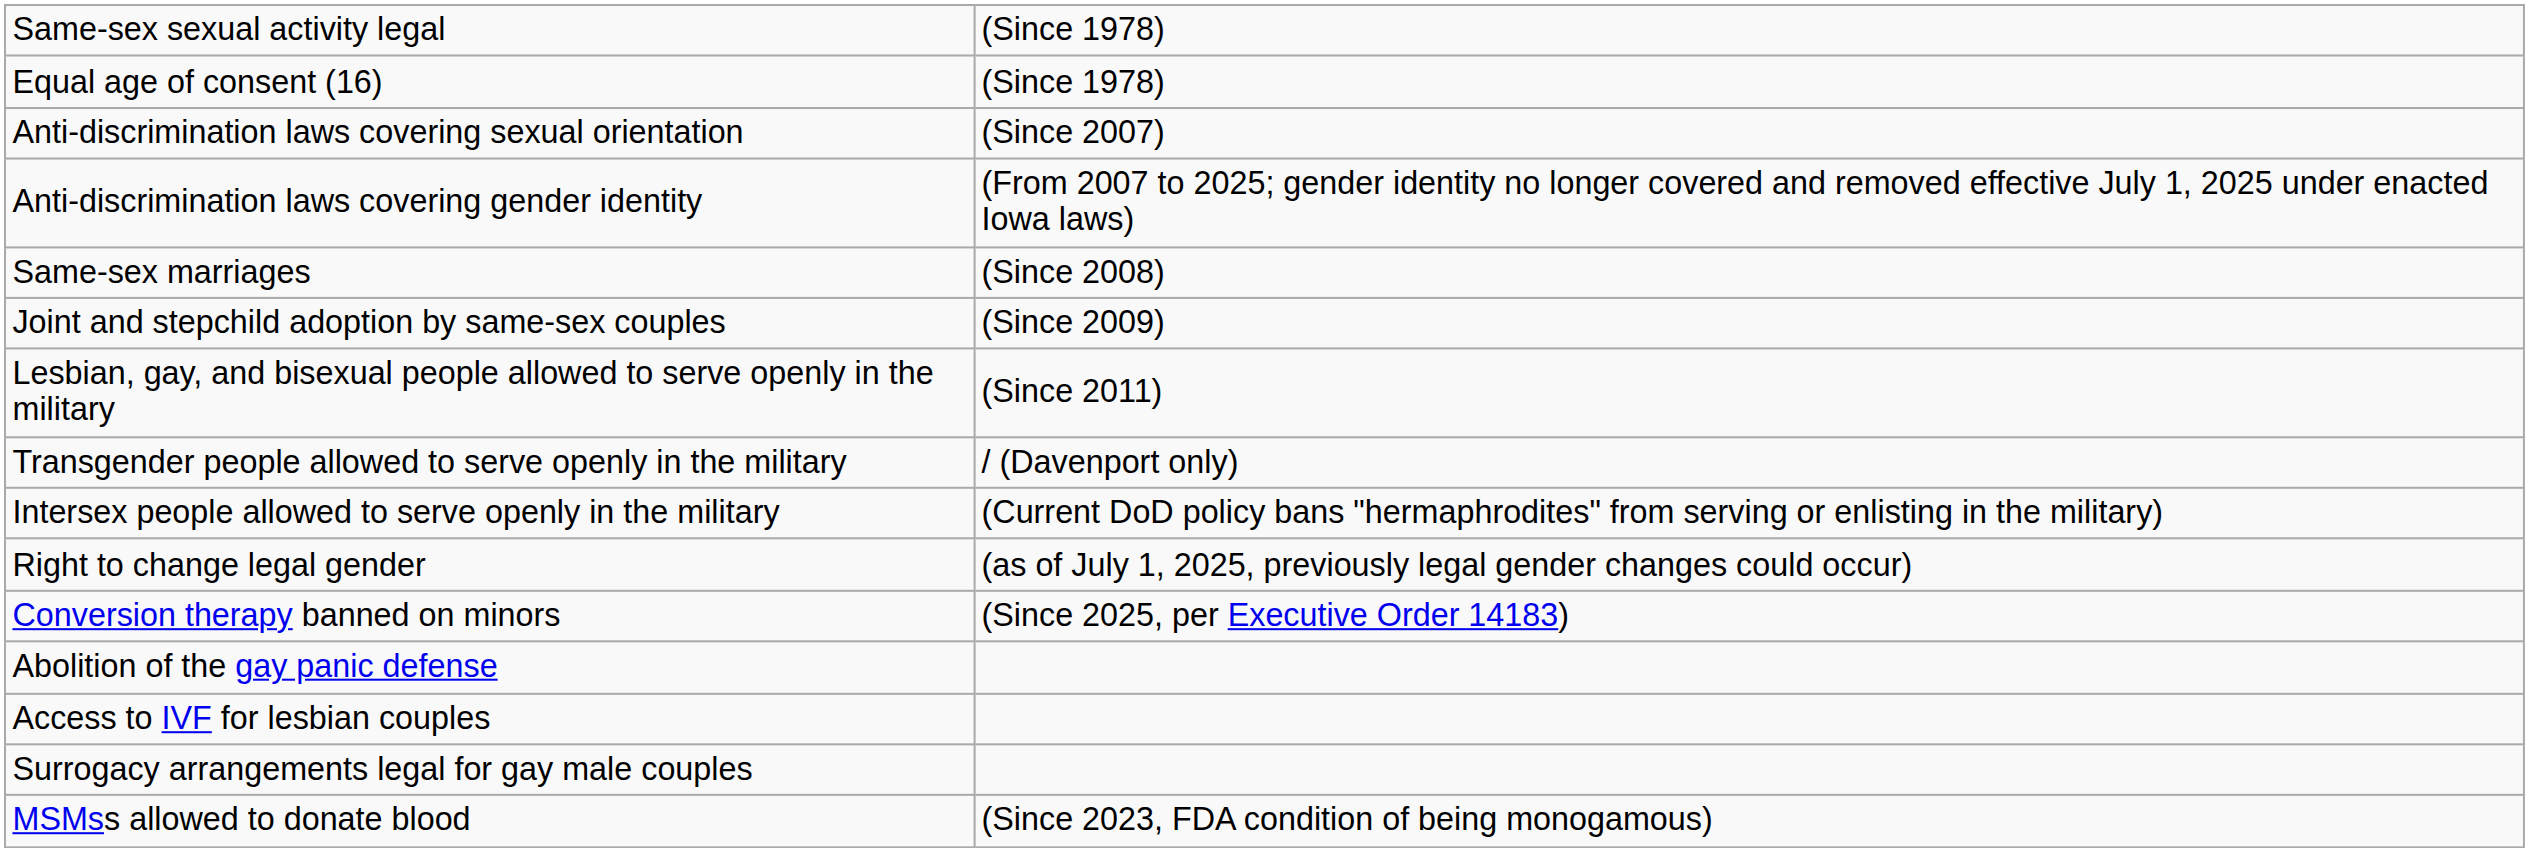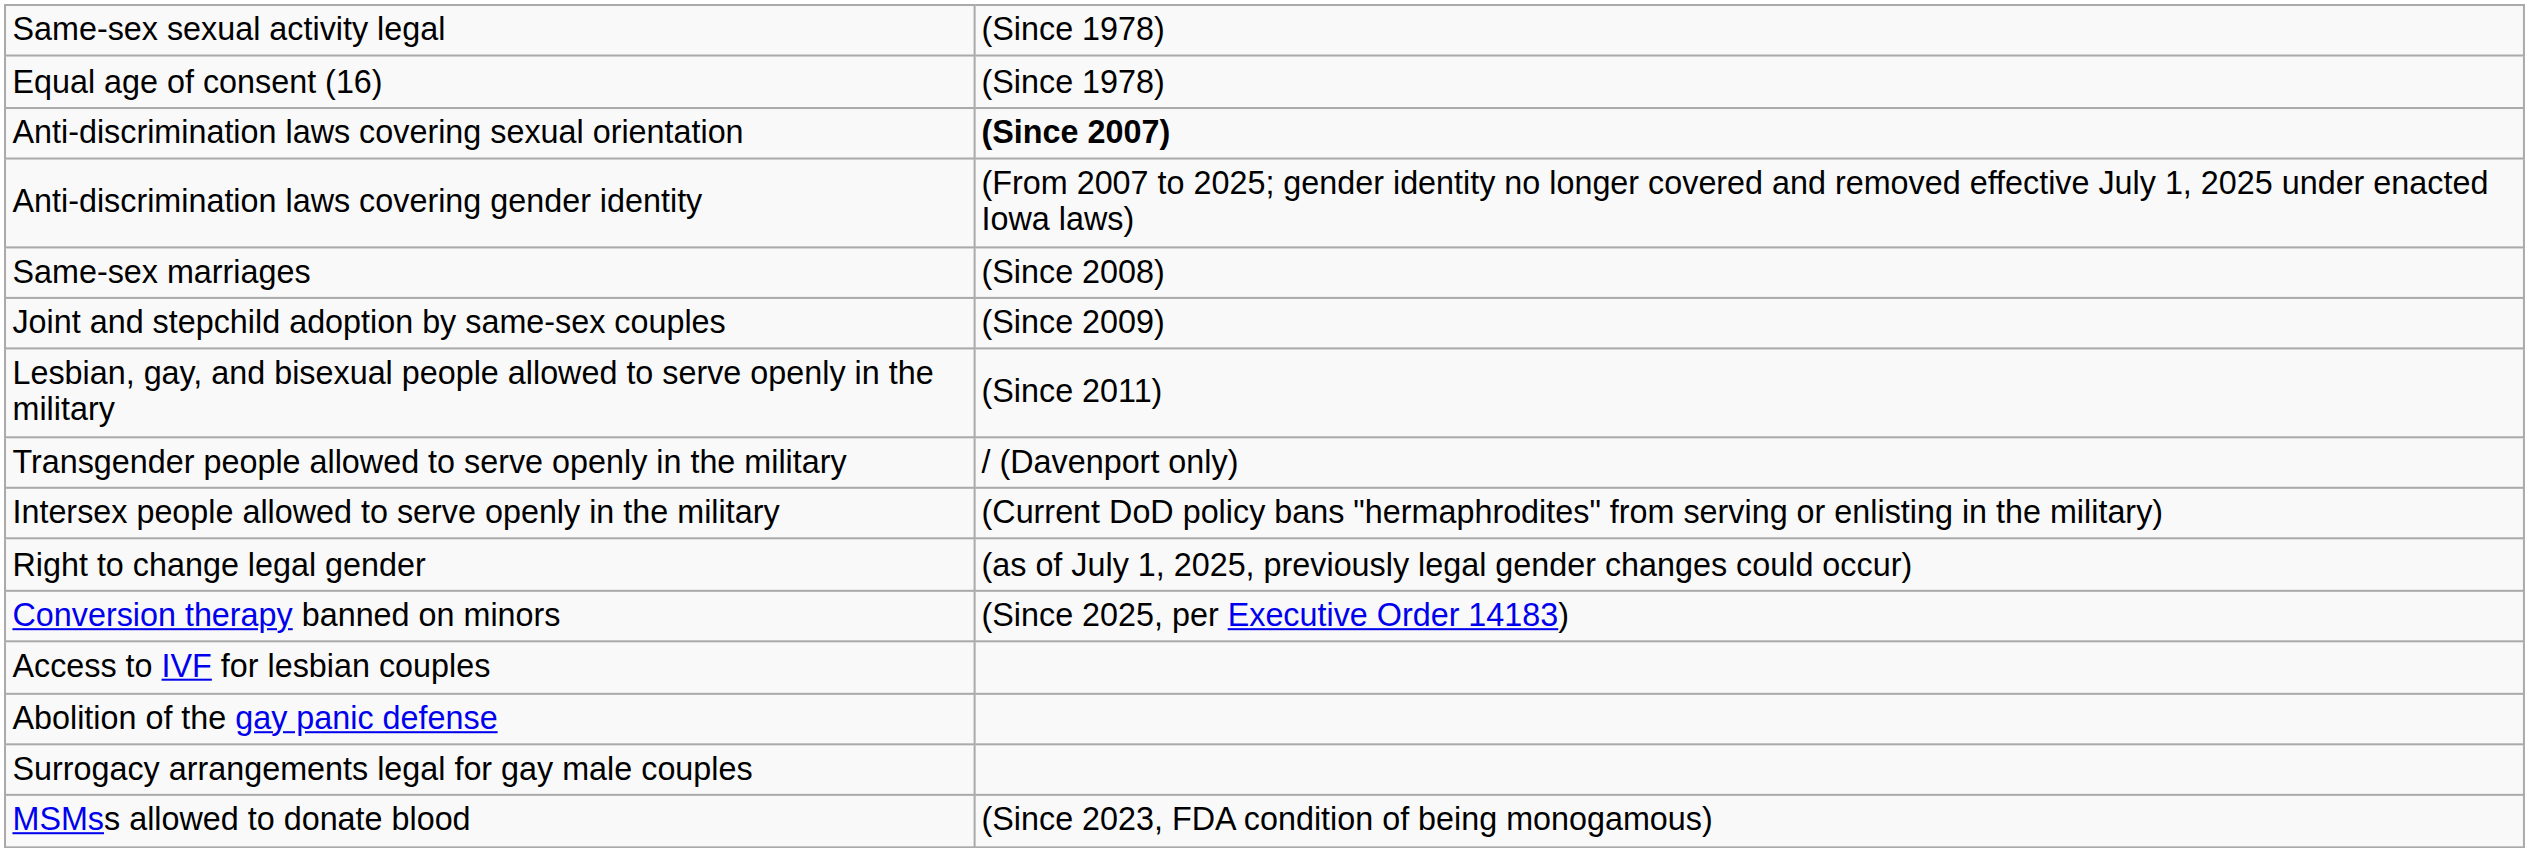 <table class="wikitable">
 <tr>
 <td>Same-sex sexual activity legal</td>
 <td> (Since 1978)</td>
 </tr>
 <tr>
 <td>Equal age of consent (16)</td>
 <td> (Since 1978)</td>
 </tr>
 <tr>
 <td>Anti-discrimination laws covering sexual orientation</td>
-<td> (Since 2007)</td>
+<td><strong> (Since 2007)</strong></td>
 </tr>
 <tr>
 <td>Anti-discrimination laws covering gender identity</td>
 <td> (From 2007 to 2025; gender identity no longer covered and removed effective July 1, 2025 under enacted Iowa laws)</td>
 </tr>
 <tr>
 <td>Same-sex marriages</td>
 <td> (Since 2008)</td>
 </tr>
 <tr>
 <td>Joint and stepchild adoption by same-sex couples</td>
 <td> (Since 2009)</td>
 </tr>
 <tr>
 <td>Lesbian, gay, and bisexual people allowed to serve openly in the military</td>
 <td> (Since 2011)</td>
 </tr>
 <tr>
 <td>Transgender people allowed to serve openly in the military</td>
 <td>/ (Davenport only)</td>
 </tr>
 <tr>
 <td>Intersex people allowed to serve openly in the military</td>
 <td> (Current DoD policy bans "hermaphrodites" from serving or enlisting in the military)</td>
 </tr>
 <tr>
 <td>Right to change legal gender</td>
 <td> (as of July 1, 2025, previously legal gender changes could occur)</td>
 </tr>
 <tr>
 <td><a href='#'>Conversion therapy</a> banned on minors</td>
 <td> (Since 2025, per <a href='#'>Executive Order 14183</a>)</td>
 </tr>
 <tr>
-<td>Abolition of the <a href='#'>gay panic defense</a></td>
+<td>Access to <a href='#'>IVF</a> for lesbian couples</td>
 <td></td>
 </tr>
 <tr>
-<td>Access to <a href='#'>IVF</a> for lesbian couples</td>
+<td>Abolition of the <a href='#'>gay panic defense</a></td>
 <td></td>
 </tr>
 <tr>
 <td>Surrogacy arrangements legal for gay male couples</td>
 <td></td>
 </tr>
 <tr>
 <td><a href='#'>MSMs</a>s allowed to donate blood</td>
 <td> (Since 2023, FDA condition of being monogamous)</td>
 </tr>
 </table>
